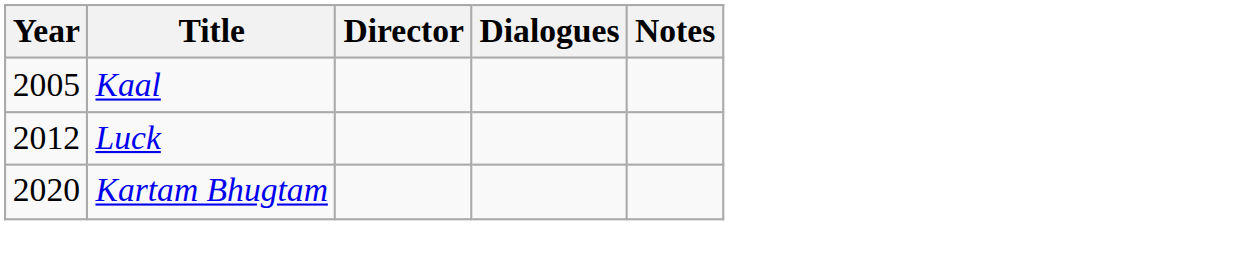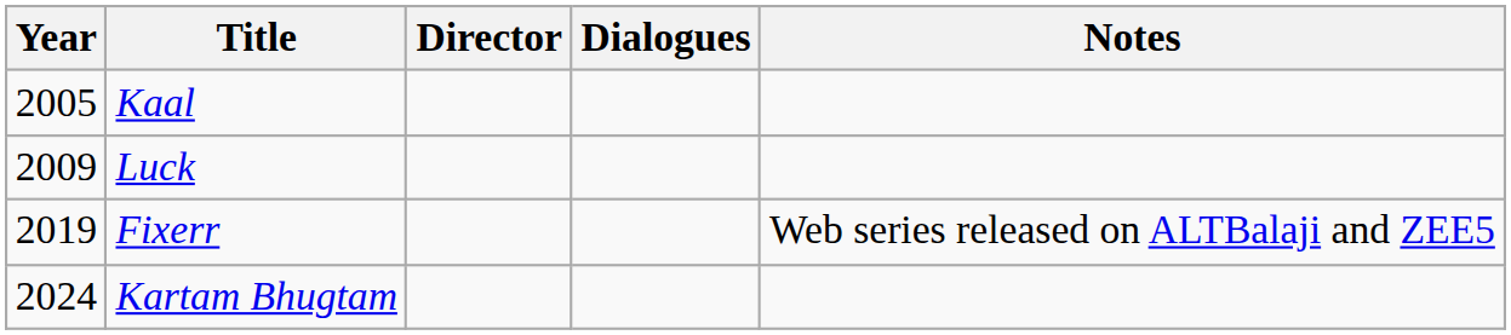 <table class="wikitable sortable">
 <tr>
 <th>Year</th>
 <th>Title</th>
 <th>Director</th>
 <th>Dialogues</th>
 <th>Notes</th>
 </tr>
 <tr>
 <td>2005</td>
 <td><a href='#'><em>Kaal</em></a></td>
 <td></td>
 <td></td>
 <td></td>
 </tr>
 <tr>
-<td>2012</td>
+<td>2009</td>
 <td><a href='#'><em>Luck</em></a></td>
 <td></td>
 <td></td>
 <td></td>
 </tr>
 <tr>
-<td>2020</td>
+<td>2019</td>
+<td><em><a href='#'>Fixerr</a></em></td>
+<td></td>
+<td></td>
+<td>Web series released on <a href='#'>ALTBalaji</a> and <a href='#'>ZEE5</a></td>
+</tr>
+<tr>
+<td>2024</td>
 <td><em><a href='#'>Kartam Bhugtam</a></em></td>
 <td></td>
 <td></td>
 <td></td>
 </tr>
 </table>
